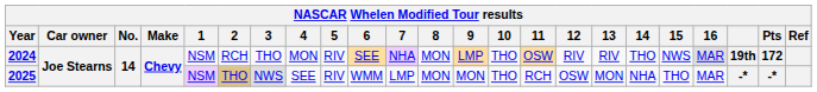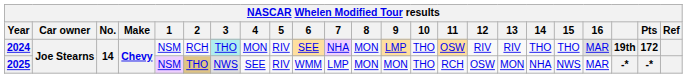 <table class="wikitable" style="text-align:center; font-size:75%">
 <tr>
 <th colspan=38><a href='#'>NASCAR</a> <a href='#'>Whelen Modified Tour</a> results</th>
 </tr>
 <tr>
 <th>Year</th>
 <th>Car owner</th>
 <th>No.</th>
 <th>Make</th>
 <th>1</th>
 <th>2</th>
 <th>3</th>
 <th>4</th>
 <th>5</th>
 <th>6</th>
 <th>7</th>
 <th>8</th>
 <th>9</th>
 <th>10</th>
 <th>11</th>
 <th>12</th>
 <th>13</th>
 <th>14</th>
 <th>15</th>
 <th>16</th>
 <th></th>
 <th>Pts</th>
 <th>Ref</th>
 </tr>
 <tr>
 <th><a href='#'>2024</a></th>
 <th rowspan=2>Joe Stearns</th>
 <th rowspan=2>14</th>
 <th rowspan=2><a href='#'>Chevy</a></th>
 <td><a href='#'>NSM</a></td>
 <td><a href='#'>RCH</a></td>
-<td><a href='#'>THO</a></td>
+<td style="background: paleturquoise;"><a href='#'>THO</a></td>
 <td><a href='#'>MON</a></td>
 <td><a href='#'>RIV</a></td>
 <td style="background:#FFDF9F;"><a href='#'>SEE</a><br></td>
 <td style="background:#EFCFFF;"><a href='#'>NHA</a><br></td>
 <td><a href='#'>MON</a></td>
 <td style="background:#FFDF9F;"><a href='#'>LMP</a><br></td>
 <td><a href='#'>THO</a></td>
 <td style="background:#FFDF9F;"><a href='#'>OSW</a><br></td>
 <td><a href='#'>RIV</a></td>
 <td><a href='#'>RIV</a></td>
 <td><a href='#'>THO</a></td>
-<td><a href='#'>NWS</a></td>
+<td><a href='#'>THO</a></td>
 <td style="background:#DFDFDF;"><a href='#'>MAR</a><br></td>
 <th>19th</th>
 <th>172</th>
 <th></th>
 </tr>
 <tr>
 <th><a href='#'>2025</a></th>
 <td style="background:#EFCFFF;"><a href='#'>NSM</a><br></td>
 <td style="background:#DFC484;"><a href='#'>THO</a><br></td>
 <td style="background:#DFDFDF;"><a href='#'>NWS</a><br></td>
 <td><a href='#'>SEE</a></td>
 <td><a href='#'>RIV</a></td>
 <td><a href='#'>WMM</a></td>
 <td><a href='#'>LMP</a></td>
 <td><a href='#'>MON</a></td>
 <td><a href='#'>MON</a></td>
 <td><a href='#'>THO</a></td>
 <td><a href='#'>RCH</a></td>
 <td><a href='#'>OSW</a></td>
 <td><a href='#'>MON</a></td>
 <td><a href='#'>NHA</a></td>
-<td><a href='#'>THO</a></td>
+<td><a href='#'>NWS</a></td>
 <td><a href='#'>MAR</a></td>
 <th>-*</th>
 <th>-*</th>
 <th></th>
 </tr>
 </table>
